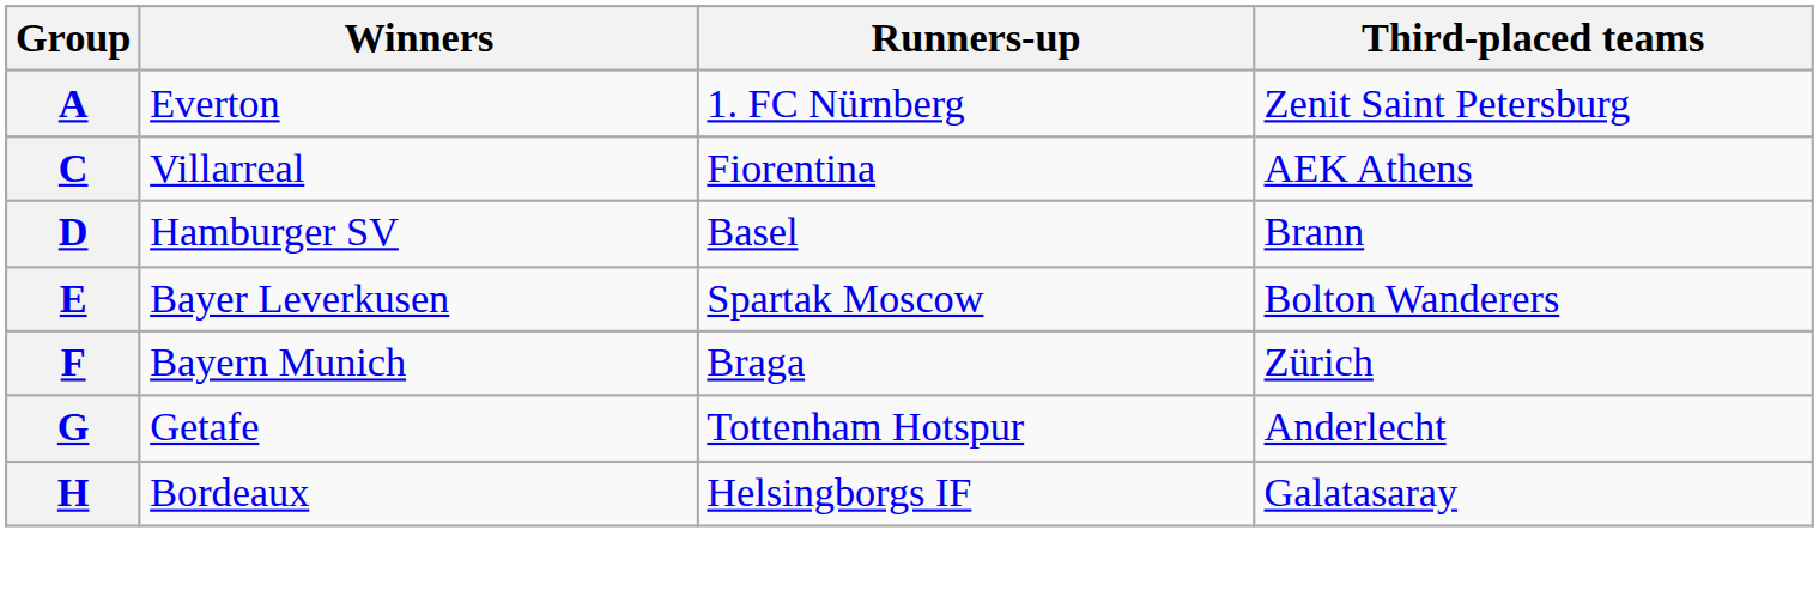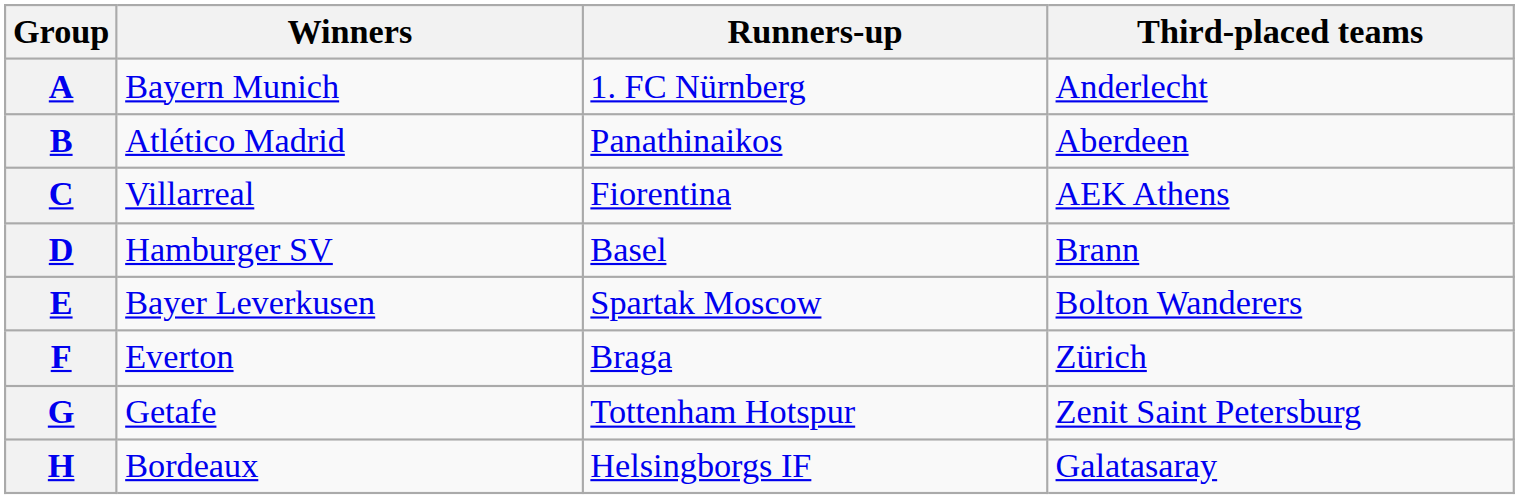 <table class="wikitable">
 <tr>
 <th>Group</th>
 <th width=210>Winners</th>
 <th width=210>Runners-up</th>
 <th width=210>Third-placed teams</th>
 </tr>
 <tr>
 <th><a href='#'>A</a></th>
-<td> <a href='#'>Everton</a></td>
+<td> <a href='#'>Bayern Munich</a></td>
 <td> <a href='#'>1. FC Nürnberg</a></td>
-<td> <a href='#'>Zenit Saint Petersburg</a></td>
+<td> <a href='#'>Anderlecht</a></td>
+</tr>
+<tr>
+<th><a href='#'>B</a></th>
+<td> <a href='#'>Atlético Madrid</a></td>
+<td> <a href='#'>Panathinaikos</a></td>
+<td> <a href='#'>Aberdeen</a></td>
 </tr>
 <tr>
 <th><a href='#'>C</a></th>
 <td> <a href='#'>Villarreal</a></td>
 <td> <a href='#'>Fiorentina</a></td>
 <td> <a href='#'>AEK Athens</a></td>
 </tr>
 <tr>
 <th><a href='#'>D</a></th>
 <td> <a href='#'>Hamburger SV</a></td>
 <td> <a href='#'>Basel</a></td>
 <td> <a href='#'>Brann</a></td>
 </tr>
 <tr>
 <th><a href='#'>E</a></th>
 <td> <a href='#'>Bayer Leverkusen</a></td>
 <td> <a href='#'>Spartak Moscow</a></td>
 <td> <a href='#'>Bolton Wanderers</a></td>
 </tr>
 <tr>
 <th><a href='#'>F</a></th>
-<td> <a href='#'>Bayern Munich</a></td>
+<td> <a href='#'>Everton</a></td>
 <td> <a href='#'>Braga</a></td>
 <td> <a href='#'>Zürich</a></td>
 </tr>
 <tr>
 <th><a href='#'>G</a></th>
 <td> <a href='#'>Getafe</a></td>
 <td> <a href='#'>Tottenham Hotspur</a></td>
-<td> <a href='#'>Anderlecht</a></td>
+<td> <a href='#'>Zenit Saint Petersburg</a></td>
 </tr>
 <tr>
 <th><a href='#'>H</a></th>
 <td> <a href='#'>Bordeaux</a></td>
 <td> <a href='#'>Helsingborgs IF</a></td>
 <td> <a href='#'>Galatasaray</a></td>
 </tr>
 </table>
